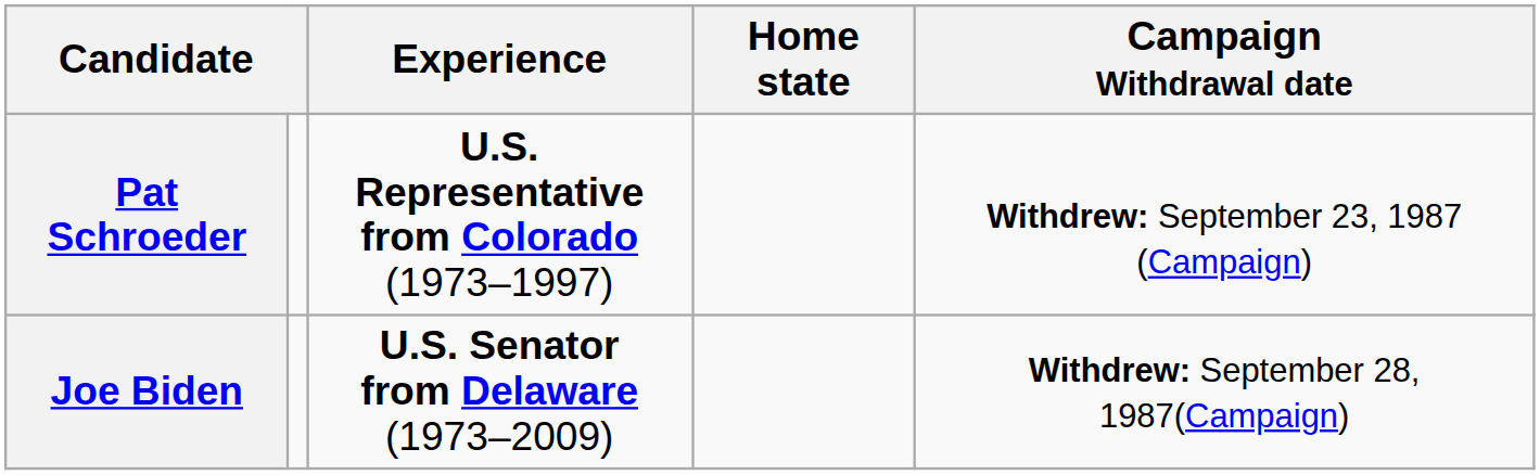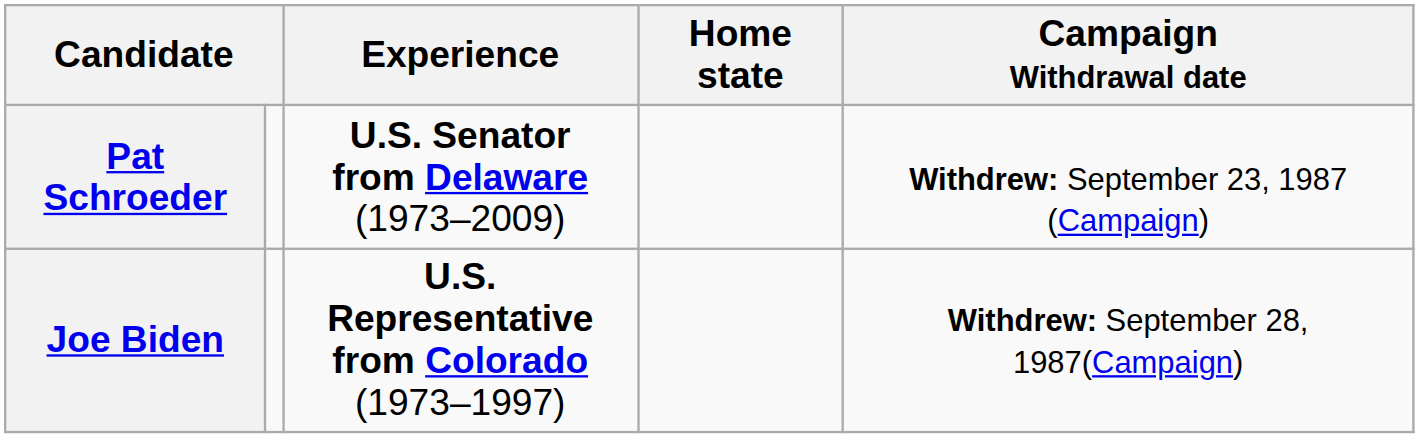 <table class="wikitable sortable" style="text-align:center;">
 <tr>
 <th colspan="2">Candidate</th>
 <th class="unsortable">Experience</th>
 <th>Home state</th>
 <th data-sort-type="date">Campaign<br><small>Withdrawal date</small></th>
 </tr>
 <tr>
 <th scope="row" data-sort-value="Schroeder"><a href='#'>Pat Schroeder</a></th>
 <td></td>
-<td><strong>U.S. Representative</strong><br><strong>from <a href='#'>Colorado</a></strong><br>(1973–1997)</td>
+<td><strong>U.S. Senator</strong><br><strong>from <a href='#'>Delaware</a></strong><br>(1973–2009)</td>
 <td></td>
 <td><br><small><strong>Withdrew:</strong> September 23, 1987</small><br><small>(<a href='#'>Campaign</a>)</small></td>
 </tr>
 <tr>
 <th scope="row" data-sort-value="Biden"><a href='#'>Joe Biden</a></th>
 <td></td>
-<td><strong>U.S. Senator</strong><br><strong>from <a href='#'>Delaware</a></strong><br>(1973–2009)</td>
+<td><strong>U.S. Representative</strong><br><strong>from <a href='#'>Colorado</a></strong><br>(1973–1997)</td>
 <td></td>
 <td><small><strong>Withdrew:</strong> September 28, 1987</small><small>(<a href='#'>Campaign</a>)</small></td>
 </tr>
 </table>
